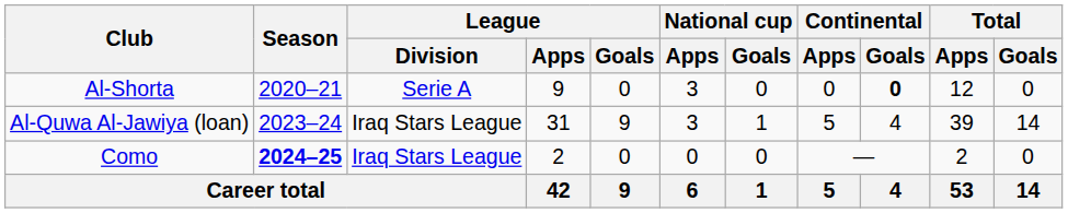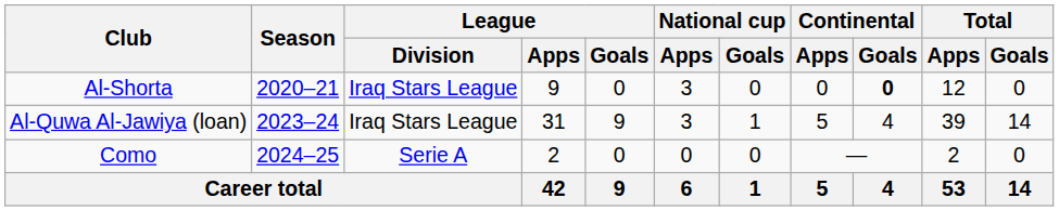 <table class=wikitable style=text-align:center>
 <tr>
 <th rowspan="2">Club</th>
 <th rowspan="2">Season</th>
 <th colspan="3">League</th>
 <th colspan="2">National cup</th>
 <th colspan="2">Continental</th>
 <th colspan="2">Total</th>
 </tr>
 <tr>
 <th>Division</th>
 <th>Apps</th>
 <th>Goals</th>
 <th>Apps</th>
 <th>Goals</th>
 <th>Apps</th>
 <th>Goals</th>
 <th>Apps</th>
 <th>Goals</th>
 </tr>
 <tr>
 <td><a href='#'>Al-Shorta</a></td>
 <td><a href='#'>2020–21</a></td>
-<td><a href='#'>Serie A</a></td>
+<td><a href='#'>Iraq Stars League</a></td>
 <td>9</td>
 <td>0</td>
 <td>3</td>
 <td>0</td>
 <td>0</td>
 <td><strong>0</strong></td>
 <td>12</td>
 <td>0</td>
 </tr>
 <tr>
 <td><a href='#'>Al-Quwa Al-Jawiya</a> (loan)</td>
 <td><a href='#'>2023–24</a></td>
 <td>Iraq Stars League</td>
 <td>31</td>
 <td>9</td>
 <td>3</td>
 <td>1</td>
 <td>5</td>
 <td>4</td>
 <td>39</td>
 <td>14</td>
 </tr>
 <tr>
 <td><a href='#'>Como</a></td>
-<td><strong><a href='#'>2024–25</a></strong></td>
-<td><a href='#'>Iraq Stars League</a></td>
+<td><a href='#'>2024–25</a></td>
+<td><a href='#'>Serie A</a></td>
 <td>2</td>
 <td>0</td>
 <td>0</td>
 <td>0</td>
 <td colspan="2">—</td>
 <td>2</td>
 <td>0</td>
 </tr>
 <tr>
 <th colspan="3">Career total</th>
 <th>42</th>
 <th>9</th>
 <th>6</th>
 <th>1</th>
 <th>5</th>
 <th>4</th>
 <th>53</th>
 <th>14</th>
 </tr>
 </table>
